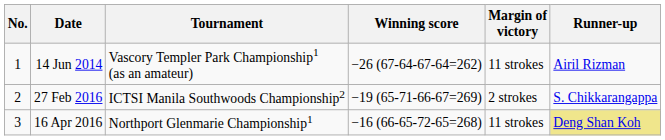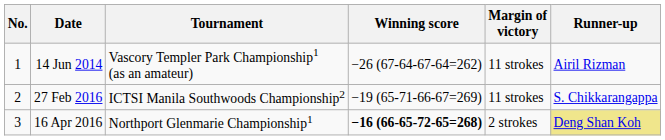 <table class="wikitable" style="font-size:95%;">
 <tr>
 <th>No.</th>
 <th>Date</th>
 <th>Tournament</th>
 <th>Winning score</th>
 <th>Margin of<br>victory</th>
 <th>Runner-up</th>
 </tr>
 <tr>
 <td align=center>1</td>
 <td align=right>14 Jun <a href='#'>2014</a></td>
 <td>Vascory Templer Park Championship<sup>1</sup><br>(as an amateur)</td>
 <td>−26 (67-64-67-64=262)</td>
 <td>11 strokes</td>
 <td> <a href='#'>Airil Rizman</a></td>
 </tr>
 <tr>
 <td align=center>2</td>
 <td align=right>27 Feb <a href='#'>2016</a></td>
 <td>ICTSI Manila Southwoods Championship<sup>2</sup></td>
 <td>−19 (65-71-66-67=269)</td>
-<td>2 strokes</td>
+<td>11 strokes</td>
 <td> <a href='#'>S. Chikkarangappa</a></td>
 </tr>
 <tr>
 <td align=center>3</td>
 <td align=right>16 Apr 2016</td>
 <td>Northport Glenmarie Championship<sup>1</sup></td>
-<td>−16 (66-65-72-65=268)</td>
-<td>11 strokes</td>
+<td><strong>−16 (66-65-72-65=268)</strong></td>
+<td>2 strokes</td>
 <td style="background: khaki;"> <a href='#'>Deng Shan Koh</a></td>
 </tr>
 </table>
